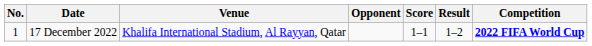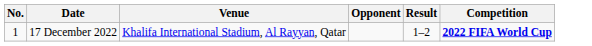 <table class="wikitable sortable">
 <tr>
 <th scope="col">No.</th>
 <th scope="col">Date</th>
 <th scope="col">Venue</th>
 <th scope="col">Opponent</th>
-<th scope="col">Score</th>
 <th scope="col">Result</th>
 <th scope="col">Competition</th>
 </tr>
 <tr>
 <td align="center">1</td>
 <td>17 December 2022</td>
 <td><a href='#'>Khalifa International Stadium</a>, <a href='#'>Al Rayyan</a>, Qatar</td>
 <td></td>
-<td align="center">1–1</td>
 <td align="center">1–2</td>
 <td><strong><a href='#'>2022 FIFA World Cup</a></strong></td>
 </tr>
 </table>
